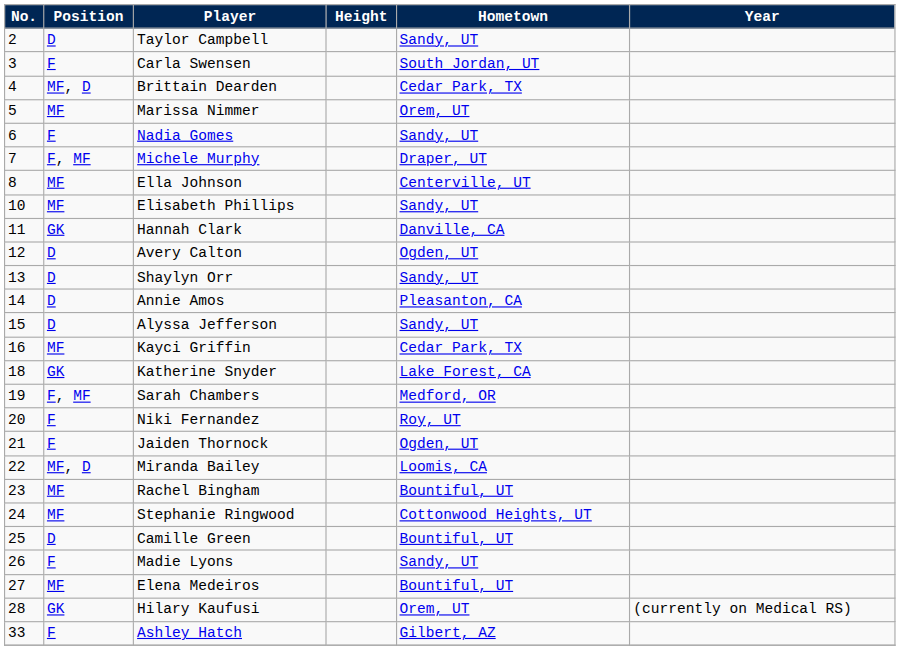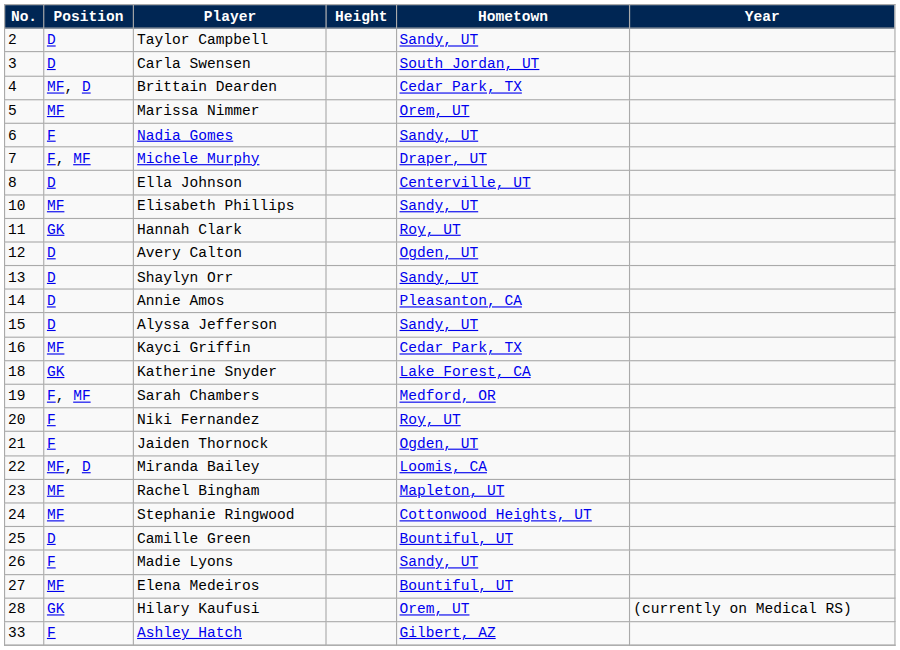 <table class="wikitable sortable" style="width:90%">
 <tr>
 <th style="background:#002654; color:#FFFFFF;" scope="col">No.</th>
 <th style="background:#002654; color:#FFFFFF;" scope="col">Position</th>
 <th style="background:#002654; color:#FFFFFF;" scope="col">Player</th>
 <th style="background:#002654; color:#FFFFFF;" scope="col">Height</th>
 <th style="background:#002654; color:#FFFFFF;" scope="col">Hometown</th>
 <th style="background:#002654; color:#FFFFFF;" scope="col">Year</th>
 </tr>
 <tr>
 <td>2</td>
 <td><a href='#'>D</a></td>
 <td>Taylor Campbell</td>
 <td></td>
 <td><a href='#'>Sandy, UT</a></td>
 <td></td>
 </tr>
 <tr>
 <td>3</td>
-<td><a href='#'>F</a></td>
+<td><a href='#'>D</a></td>
 <td>Carla Swensen</td>
 <td></td>
 <td><a href='#'>South Jordan, UT</a></td>
 <td></td>
 </tr>
 <tr>
 <td>4</td>
 <td><a href='#'>MF</a>, <a href='#'>D</a></td>
 <td>Brittain Dearden</td>
 <td></td>
 <td><a href='#'>Cedar Park, TX</a></td>
 <td></td>
 </tr>
 <tr>
 <td>5</td>
 <td><a href='#'>MF</a></td>
 <td>Marissa Nimmer</td>
 <td></td>
 <td><a href='#'>Orem, UT</a></td>
 <td></td>
 </tr>
 <tr>
 <td>6</td>
 <td><a href='#'>F</a></td>
 <td><a href='#'>Nadia Gomes</a></td>
 <td></td>
 <td><a href='#'>Sandy, UT</a></td>
 <td></td>
 </tr>
 <tr>
 <td>7</td>
 <td><a href='#'>F</a>, <a href='#'>MF</a></td>
 <td><a href='#'>Michele Murphy</a></td>
 <td></td>
 <td><a href='#'>Draper, UT</a></td>
 <td></td>
 </tr>
 <tr>
 <td>8</td>
-<td><a href='#'>MF</a></td>
+<td><a href='#'>D</a></td>
 <td>Ella Johnson</td>
 <td></td>
 <td><a href='#'>Centerville, UT</a></td>
 <td></td>
 </tr>
 <tr>
 <td>10</td>
 <td><a href='#'>MF</a></td>
 <td>Elisabeth Phillips</td>
 <td></td>
 <td><a href='#'>Sandy, UT</a></td>
 <td></td>
 </tr>
 <tr>
 <td>11</td>
 <td><a href='#'>GK</a></td>
 <td>Hannah Clark</td>
 <td></td>
-<td><a href='#'>Danville, CA</a></td>
+<td><a href='#'>Roy, UT</a></td>
 <td></td>
 </tr>
 <tr>
 <td>12</td>
 <td><a href='#'>D</a></td>
 <td>Avery Calton</td>
 <td></td>
 <td><a href='#'>Ogden, UT</a></td>
 <td></td>
 </tr>
 <tr>
 <td>13</td>
 <td><a href='#'>D</a></td>
 <td>Shaylyn Orr</td>
 <td></td>
 <td><a href='#'>Sandy, UT</a></td>
 <td></td>
 </tr>
 <tr>
 <td>14</td>
 <td><a href='#'>D</a></td>
 <td>Annie Amos</td>
 <td></td>
 <td><a href='#'>Pleasanton, CA</a></td>
 <td></td>
 </tr>
 <tr>
 <td>15</td>
 <td><a href='#'>D</a></td>
 <td>Alyssa Jefferson</td>
 <td></td>
 <td><a href='#'>Sandy, UT</a></td>
 <td></td>
 </tr>
 <tr>
 <td>16</td>
 <td><a href='#'>MF</a></td>
 <td>Kayci Griffin</td>
 <td></td>
 <td><a href='#'>Cedar Park, TX</a></td>
 <td></td>
 </tr>
 <tr>
 <td>18</td>
 <td><a href='#'>GK</a></td>
 <td>Katherine Snyder</td>
 <td></td>
 <td><a href='#'>Lake Forest, CA</a></td>
 <td></td>
 </tr>
 <tr>
 <td>19</td>
 <td><a href='#'>F</a>, <a href='#'>MF</a></td>
 <td>Sarah Chambers</td>
 <td></td>
 <td><a href='#'>Medford, OR</a></td>
 <td></td>
 </tr>
 <tr>
 <td>20</td>
 <td><a href='#'>F</a></td>
 <td>Niki Fernandez</td>
 <td></td>
 <td><a href='#'>Roy, UT</a></td>
 <td></td>
 </tr>
 <tr>
 <td>21</td>
 <td><a href='#'>F</a></td>
 <td>Jaiden Thornock</td>
 <td></td>
 <td><a href='#'>Ogden, UT</a></td>
 <td></td>
 </tr>
 <tr>
 <td>22</td>
 <td><a href='#'>MF</a>, <a href='#'>D</a></td>
 <td>Miranda Bailey</td>
 <td></td>
 <td><a href='#'>Loomis, CA</a></td>
 <td></td>
 </tr>
 <tr>
 <td>23</td>
 <td><a href='#'>MF</a></td>
 <td>Rachel Bingham</td>
 <td></td>
-<td><a href='#'>Bountiful, UT</a></td>
+<td><a href='#'>Mapleton, UT</a></td>
 <td></td>
 </tr>
 <tr>
 <td>24</td>
 <td><a href='#'>MF</a></td>
 <td>Stephanie Ringwood</td>
 <td></td>
 <td><a href='#'>Cottonwood Heights, UT</a></td>
 <td></td>
 </tr>
 <tr>
 <td>25</td>
 <td><a href='#'>D</a></td>
 <td>Camille Green</td>
 <td></td>
 <td><a href='#'>Bountiful, UT</a></td>
 <td></td>
 </tr>
 <tr>
 <td>26</td>
 <td><a href='#'>F</a></td>
 <td>Madie Lyons</td>
 <td></td>
 <td><a href='#'>Sandy, UT</a></td>
 <td></td>
 </tr>
 <tr>
 <td>27</td>
 <td><a href='#'>MF</a></td>
 <td>Elena Medeiros</td>
 <td></td>
 <td><a href='#'>Bountiful, UT</a></td>
 <td></td>
 </tr>
 <tr>
 <td>28</td>
 <td><a href='#'>GK</a></td>
 <td>Hilary Kaufusi</td>
 <td></td>
 <td><a href='#'>Orem, UT</a></td>
 <td> (currently on Medical RS)</td>
 </tr>
 <tr>
 <td>33</td>
 <td><a href='#'>F</a></td>
 <td><a href='#'>Ashley Hatch</a></td>
 <td></td>
 <td><a href='#'>Gilbert, AZ</a></td>
 <td></td>
 </tr>
 <tr>
 </tr>
 </table>
